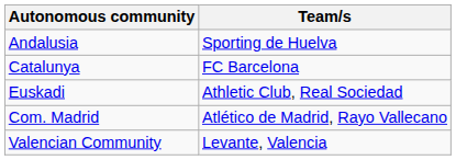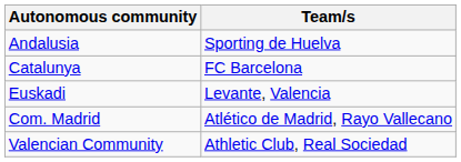 <table class="wikitable">
 <tr>
 <th>Autonomous community</th>
 <th>Team/s</th>
 </tr>
 <tr>
 <td> <a href='#'>Andalusia</a></td>
 <td><a href='#'>Sporting de Huelva</a></td>
 </tr>
 <tr>
 <td> <a href='#'>Catalunya</a></td>
 <td><a href='#'>FC Barcelona</a></td>
 </tr>
 <tr>
 <td> <a href='#'>Euskadi</a></td>
-<td><a href='#'>Athletic Club</a>, <a href='#'>Real Sociedad</a></td>
+<td><a href='#'>Levante</a>, <a href='#'>Valencia</a></td>
 </tr>
 <tr>
 <td> <a href='#'>Com. Madrid</a></td>
 <td><a href='#'>Atlético de Madrid</a>, <a href='#'>Rayo Vallecano</a></td>
 </tr>
 <tr>
 <td> <a href='#'>Valencian Community</a></td>
-<td><a href='#'>Levante</a>, <a href='#'>Valencia</a></td>
+<td><a href='#'>Athletic Club</a>, <a href='#'>Real Sociedad</a></td>
 </tr>
 </table>
